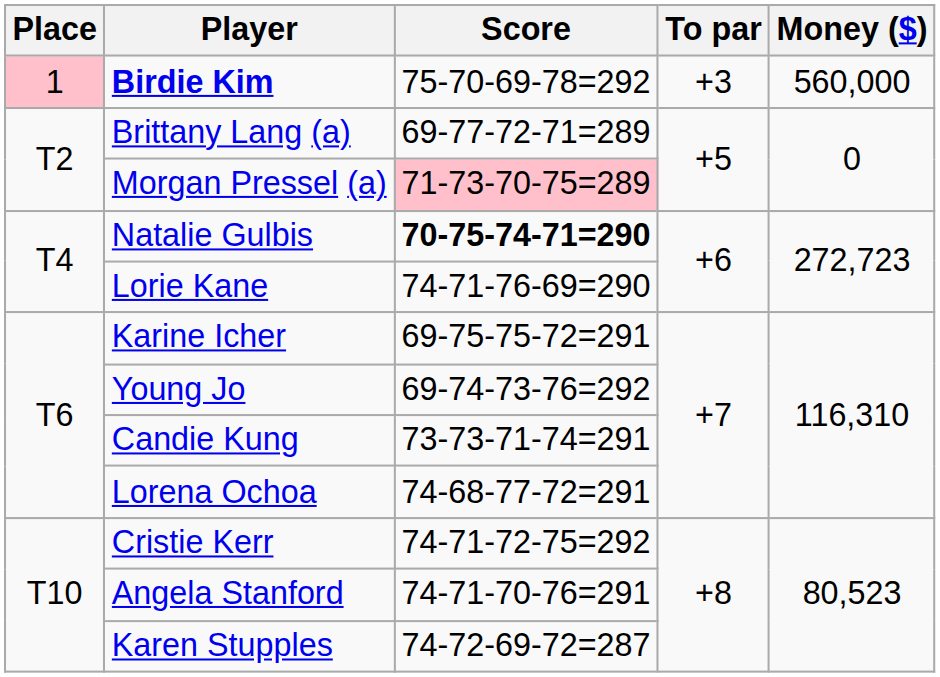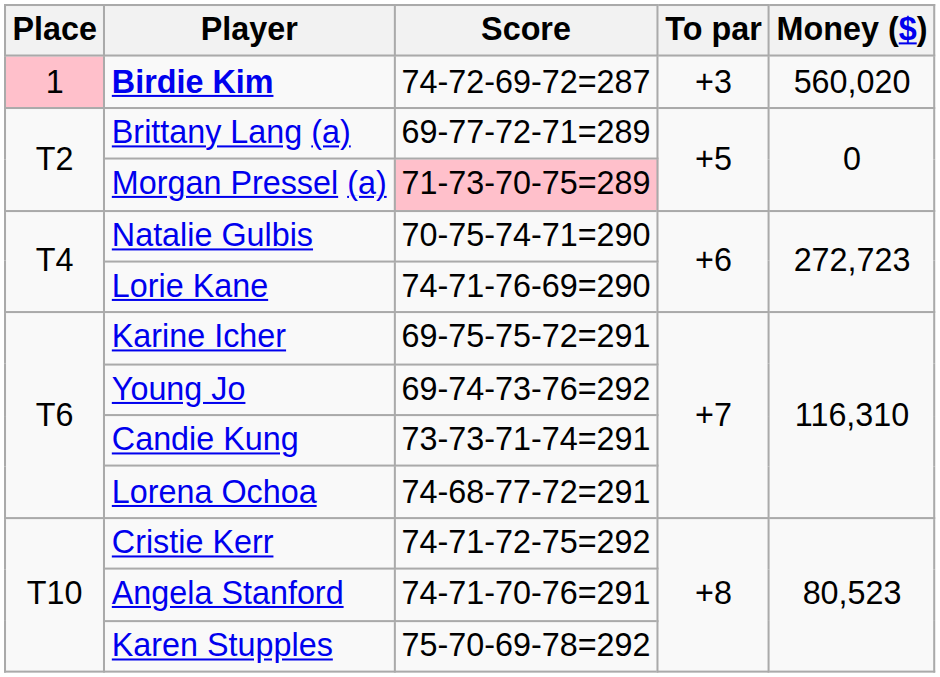 <table class="wikitable">
 <tr>
 <th>Place</th>
 <th>Player</th>
 <th>Score</th>
 <th>To par</th>
 <th>Money (<a href='#'>$</a>)</th>
 </tr>
 <tr>
 <td align=center style="background: pink;">1</td>
 <td> <strong><a href='#'>Birdie Kim</a></strong></td>
-<td>75-70-69-78=292</td>
+<td>74-72-69-72=287</td>
 <td align=center>+3</td>
-<td align=center>560,000</td>
+<td align=center>560,020</td>
 </tr>
 <tr>
 <td align=center rowspan=2>T2</td>
 <td> <a href='#'>Brittany Lang</a> <a href='#'>(a)</a></td>
 <td>69-77-72-71=289</td>
 <td align=center rowspan=2>+5</td>
 <td align=center rowspan=2>0</td>
 </tr>
 <tr>
 <td> <a href='#'>Morgan Pressel</a> <a href='#'>(a)</a></td>
 <td style="background: pink;">71-73-70-75=289</td>
 </tr>
 <tr>
 <td align=center rowspan=2>T4</td>
 <td> <a href='#'>Natalie Gulbis</a></td>
-<td><strong>70-75-74-71=290</strong></td>
+<td>70-75-74-71=290</td>
 <td align=center rowspan=2>+6</td>
 <td align=center rowspan=2>272,723</td>
 </tr>
 <tr>
 <td> <a href='#'>Lorie Kane</a></td>
 <td>74-71-76-69=290</td>
 </tr>
 <tr>
 <td align=center rowspan=4>T6</td>
 <td> <a href='#'>Karine Icher</a></td>
 <td>69-75-75-72=291</td>
 <td align=center rowspan=4>+7</td>
 <td align=center rowspan=4>116,310</td>
 </tr>
 <tr>
 <td> <a href='#'>Young Jo</a></td>
 <td>69-74-73-76=292</td>
 </tr>
 <tr>
 <td> <a href='#'>Candie Kung</a></td>
 <td>73-73-71-74=291</td>
 </tr>
 <tr>
 <td> <a href='#'>Lorena Ochoa</a></td>
 <td>74-68-77-72=291</td>
 </tr>
 <tr>
 <td align=center rowspan=3>T10</td>
 <td> <a href='#'>Cristie Kerr</a></td>
 <td>74-71-72-75=292</td>
 <td align=center rowspan=3>+8</td>
 <td align=center rowspan=3>80,523</td>
 </tr>
 <tr>
 <td> <a href='#'>Angela Stanford</a></td>
 <td>74-71-70-76=291</td>
 </tr>
 <tr>
 <td> <a href='#'>Karen Stupples</a></td>
-<td>74-72-69-72=287</td>
+<td>75-70-69-78=292</td>
 </tr>
 </table>
